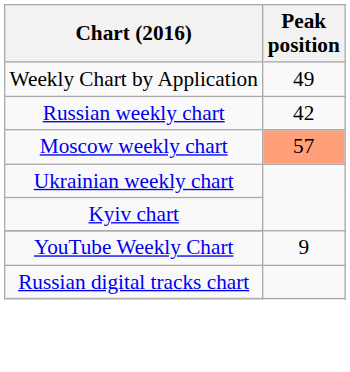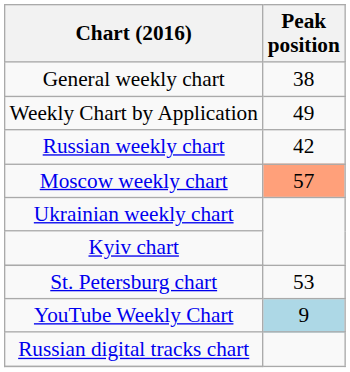 <table class="wikitable sortable plainrowheaders" style="text-align:center">
 <tr>
 <th>Chart (2016)</th>
 <th>Peak<br>position</th>
+</tr>
+<tr>
+<td>General weekly chart</td>
+<td>38</td>
 </tr>
 <tr>
 <td>Weekly Chart by Application</td>
 <td>49</td>
 </tr>
 <tr>
 <td><a href='#'>Russian weekly chart</a></td>
 <td>42</td>
 </tr>
 <tr>
 <td><a href='#'>Moscow weekly chart</a></td>
 <td style="background: lightsalmon;">57</td>
 </tr>
 <tr>
 <td><a href='#'>Ukrainian weekly chart</a></td>
 </tr>
 <tr>
 <td><a href='#'>Kyiv chart</a></td>
 </tr>
 <tr>
 </tr>
 <tr>
+<td><a href='#'>St. Petersburg chart</a></td>
+<td>53</td>
+</tr>
+<tr>
 <td><a href='#'>YouTube Weekly Chart</a></td>
-<td>9</td>
+<td style="background: lightblue;">9</td>
 </tr>
 <tr>
 <td><a href='#'>Russian digital tracks chart</a></td>
 </tr>
 <tr>
 </tr>
 </table>
